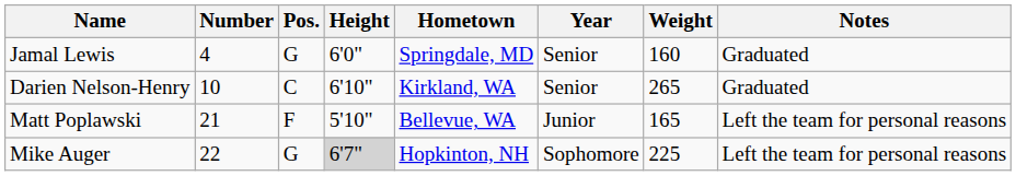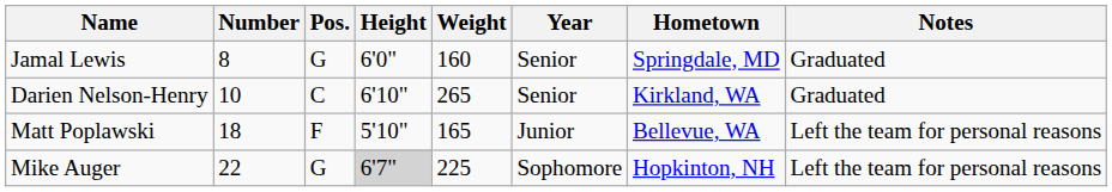 <table class="wikitable sortable" border="1">
 <tr>
 <th>Name</th>
 <th>Number</th>
 <th>Pos.</th>
 <th>Height</th>
+<th>Weight</th>
+<th>Year</th>
 <th>Hometown</th>
-<th>Year</th>
-<th>Weight</th>
 <th class="unsortable">Notes</th>
 </tr>
 <tr>
 <td>Jamal Lewis</td>
-<td>4</td>
+<td>8</td>
 <td>G</td>
 <td>6'0"</td>
+<td>160</td>
+<td>Senior</td>
 <td><a href='#'>Springdale, MD</a></td>
-<td>Senior</td>
-<td>160</td>
 <td>Graduated</td>
 </tr>
 <tr>
 <td>Darien Nelson-Henry</td>
 <td>10</td>
 <td>C</td>
 <td>6'10"</td>
+<td>265</td>
+<td>Senior</td>
 <td><a href='#'>Kirkland, WA</a></td>
-<td>Senior</td>
-<td>265</td>
 <td>Graduated</td>
 </tr>
 <tr>
 <td>Matt Poplawski</td>
-<td>21</td>
+<td>18</td>
 <td>F</td>
 <td>5'10"</td>
+<td>165</td>
+<td>Junior</td>
 <td><a href='#'>Bellevue, WA</a></td>
-<td>Junior</td>
-<td>165</td>
 <td>Left the team for personal reasons</td>
 </tr>
 <tr>
 <td>Mike Auger</td>
 <td>22</td>
 <td>G</td>
 <td style="background: lightgrey;">6'7"</td>
+<td>225</td>
+<td>Sophomore</td>
 <td><a href='#'>Hopkinton, NH</a></td>
-<td>Sophomore</td>
-<td>225</td>
 <td>Left the team for personal reasons</td>
 </tr>
 </table>
